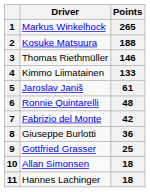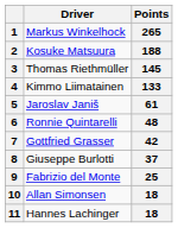 <table class="wikitable" style="font-size:85%;">
 <tr>
 <th></th>
 <th>Driver</th>
 <th>Points</th>
 </tr>
 <tr>
 <th>1</th>
 <td> <a href='#'>Markus Winkelhock</a></td>
 <th>265</th>
 </tr>
 <tr>
 <th>2</th>
 <td> <a href='#'>Kosuke Matsuura</a></td>
 <th>188</th>
 </tr>
 <tr>
 <th>3</th>
 <td> Thomas Riethmüller</td>
-<th>146</th>
+<th>145</th>
 </tr>
 <tr>
 <th>4</th>
 <td> Kimmo Liimatainen</td>
 <th>133</th>
 </tr>
 <tr>
 <th>5</th>
 <td> <a href='#'>Jaroslav Janiš</a></td>
 <th>61</th>
 </tr>
 <tr>
 <th>6</th>
 <td> <a href='#'>Ronnie Quintarelli</a></td>
 <th>48</th>
 </tr>
 <tr>
 <th>7</th>
-<td> <a href='#'>Fabrizio del Monte</a></td>
+<td> <a href='#'>Gottfried Grasser</a></td>
 <th>42</th>
 </tr>
 <tr>
 <th>8</th>
 <td> Giuseppe Burlotti</td>
-<th>36</th>
+<th>37</th>
 </tr>
 <tr>
 <th>9</th>
-<td> <a href='#'>Gottfried Grasser</a></td>
+<td> <a href='#'>Fabrizio del Monte</a></td>
 <th>25</th>
 </tr>
 <tr>
 <th>10</th>
 <td> <a href='#'>Allan Simonsen</a></td>
 <th>18</th>
 </tr>
 <tr>
 <th>11</th>
 <td> Hannes Lachinger</td>
 <th>18</th>
 </tr>
 </table>
